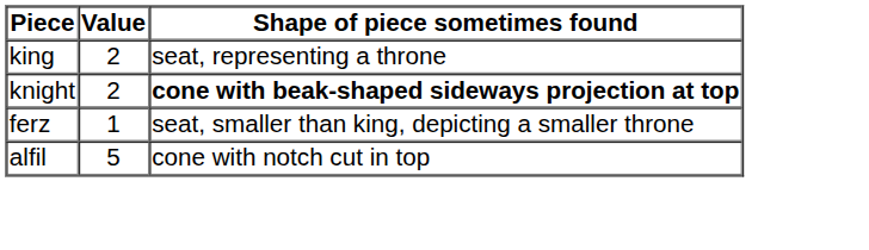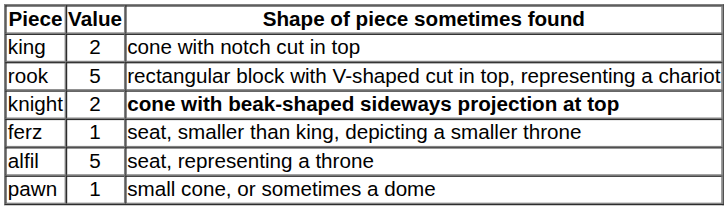 <table cellspacing="0" border="1" style="background:white;">
 <tr>
 <th>Piece</th>
 <th>Value</th>
 <th>Shape of piece sometimes found</th>
 </tr>
 <tr>
 <td> king</td>
 <td style="text-align:center;">2</td>
-<td> seat, representing a throne</td>
+<td> cone with notch cut in top</td>
+</tr>
+<tr>
+<td> rook</td>
+<td style="text-align:center;">5</td>
+<td> rectangular block with V-shaped cut in top, representing a chariot</td>
 </tr>
 <tr>
 <td> knight</td>
 <td style="text-align:center;">2</td>
 <td><strong> cone with beak-shaped sideways projection at top</strong></td>
 </tr>
 <tr>
 <td> ferz</td>
 <td style="text-align:center;">1</td>
 <td> seat, smaller than king, depicting a smaller throne</td>
 </tr>
 <tr>
 <td> alfil</td>
 <td style="text-align:center;">5</td>
-<td> cone with notch cut in top</td>
+<td> seat, representing a throne</td>
+</tr>
+<tr>
+<td> pawn</td>
+<td style="text-align:center;">1</td>
+<td> small cone, or sometimes a dome</td>
 </tr>
 </table>
